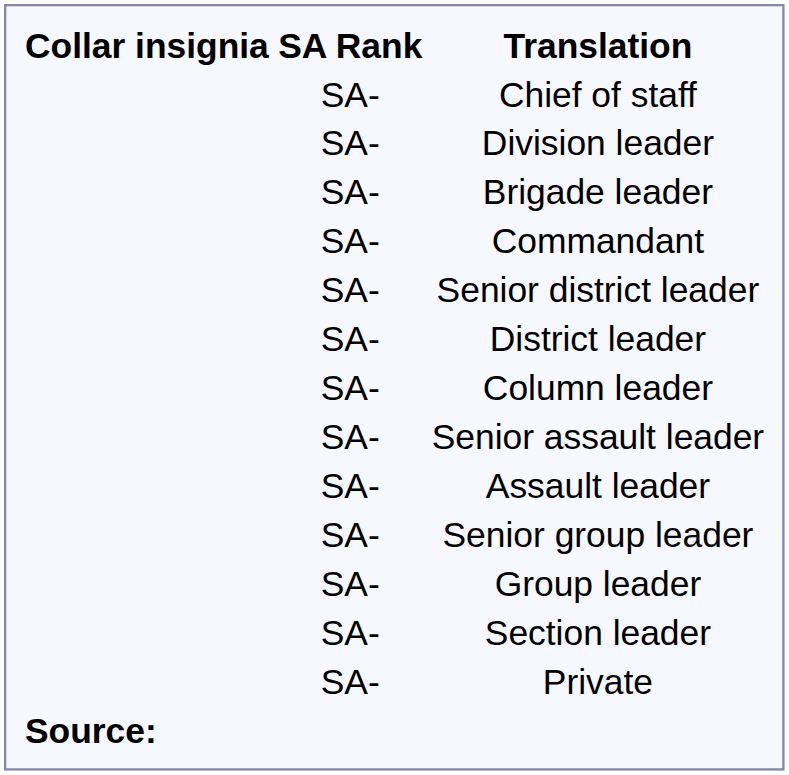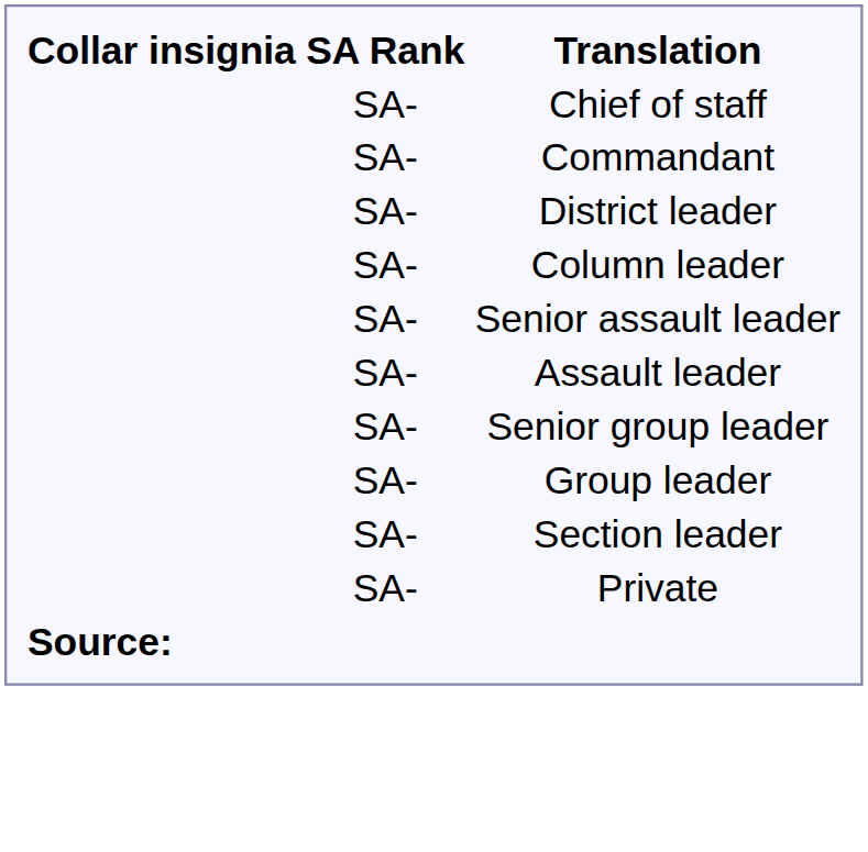 <table style="border:1px solid #8888aa; background-color:#f7f8ff; padding:5px; font-size:95%; margin: 0px 12px 12px 0px;">
 <tr style="text-align:center;">
 <th>Collar insignia</th>
 <th>SA Rank</th>
 <th>Translation</th>
 </tr>
 <tr style="text-align:center;">
 <td></td>
 <td>SA-</td>
 <td>Chief of staff</td>
 </tr>
 <tr style="text-align:center;">
 <td></td>
 <td>SA-</td>
-<td>Division leader</td>
-</tr>
-<tr style="text-align:center;">
-<td></td>
-<td>SA-</td>
-<td>Brigade leader</td>
-</tr>
-<tr style="text-align:center;">
-<td></td>
-<td>SA-</td>
 <td>Commandant</td>
-</tr>
-<tr style="text-align:center;">
-<td></td>
-<td>SA-</td>
-<td>Senior district leader</td>
 </tr>
 <tr style="text-align:center;">
 <td></td>
 <td>SA-</td>
 <td>District leader</td>
 </tr>
 <tr style="text-align:center;">
 <td></td>
 <td>SA-</td>
 <td>Column leader</td>
 </tr>
 <tr style="text-align:center;">
 <td></td>
 <td>SA-</td>
 <td>Senior assault leader</td>
 </tr>
 <tr style="text-align:center;">
 <td></td>
 <td>SA-</td>
 <td>Assault leader</td>
 </tr>
 <tr style="text-align:center;">
 <td></td>
 <td>SA-</td>
 <td>Senior group leader</td>
 </tr>
 <tr style="text-align:center;">
 <td></td>
 <td>SA-</td>
 <td>Group leader</td>
 </tr>
 <tr style="text-align:center;">
 <td></td>
 <td>SA-</td>
 <td>Section leader</td>
 </tr>
 <tr style="text-align:center;">
 <td></td>
 <td>SA-</td>
 <td>Private</td>
 </tr>
 <tr>
 <td><strong>Source:</strong></td>
 </tr>
 </table>
